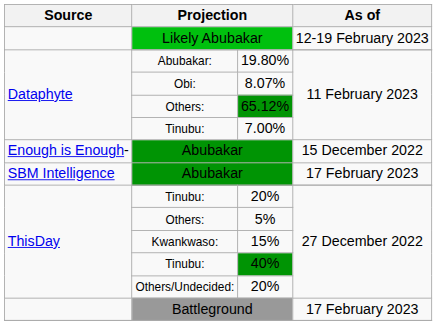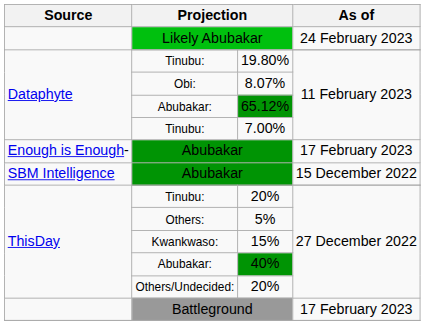 <table class="wikitable" style="text-align:center">
 <tr>
 <th>Source</th>
 <th colspan=2>Projection</th>
 <th>As of</th>
 </tr>
 <tr>
 <td align="left"></td>
 <td colspan=2 bgcolor=#00c00e>Likely Abubakar</td>
-<td>12-19 February 2023</td>
+<td>24 February 2023</td>
 </tr>
 <tr>
 <td rowspan=5 align="left"><a href='#'>Dataphyte</a></td>
 </tr>
 <tr>
-<td><small>Abubakar:</small></td>
+<td><small>Tinubu:</small></td>
 <td>19.80%</td>
 <td rowspan=4>11 February 2023</td>
 </tr>
 <tr>
 <td><small>Obi:</small></td>
 <td>8.07%</td>
 </tr>
 <tr>
-<td><small>Others:</small></td>
+<td><small>Abubakar:</small></td>
 <td bgcolor=#009404>65.12%</td>
 </tr>
 <tr>
 <td><small>Tinubu:</small></td>
 <td>7.00%</td>
 </tr>
 <tr>
 <td align="left"><a href='#'>Enough is Enough</a>-<br></td>
 <td colspan=2 bgcolor=#009404>Abubakar</td>
-<td>15 December 2022</td>
+<td>17 February 2023</td>
 </tr>
 <tr>
 <td align="left"><a href='#'>SBM Intelligence</a></td>
 <td colspan=2 bgcolor=#009404>Abubakar</td>
-<td>17 February 2023</td>
+<td>15 December 2022</td>
 </tr>
 <tr>
 <td rowspan=6 align="left"><a href='#'>ThisDay</a></td>
 </tr>
 <tr>
 <td><small>Tinubu:</small></td>
 <td>20%</td>
 <td rowspan=5>27 December 2022</td>
 </tr>
 <tr>
 <td><small>Others:</small></td>
 <td>5%</td>
 </tr>
 <tr>
 <td><small>Kwankwaso:</small></td>
 <td>15%</td>
 </tr>
 <tr>
-<td><small>Tinubu:</small></td>
+<td><small>Abubakar:</small></td>
 <td bgcolor=#009404>40%</td>
 </tr>
 <tr>
 <td><small>Others/Undecided:</small></td>
 <td>20%</td>
 </tr>
 <tr>
 <td align="left"></td>
 <td colspan=2 bgcolor=#999999>Battleground</td>
 <td>17 February 2023</td>
 </tr>
 <tr>
 </tr>
 </table>
